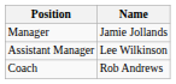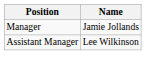 <table class="wikitable">
 <tr>
 <th>Position</th>
 <th>Name</th>
 </tr>
 <tr>
 <td>Manager</td>
 <td>Jamie Jollands</td>
 </tr>
 <tr>
 <td>Assistant Manager</td>
 <td>Lee Wilkinson</td>
 </tr>
-<tr>
-<td>Coach</td>
-<td>Rob Andrews</td>
-</tr>
 </table>
